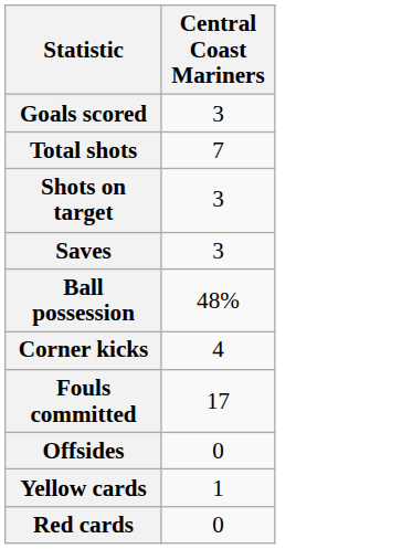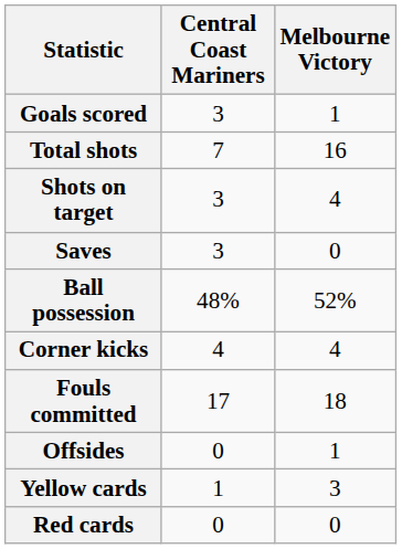 <table class="wikitable plainrowheaders" style="text-align:center">
 <tr>
 <th scope="col" style="width:100px">Statistic</th>
 <th scope="col" style="width:70px">Central Coast Mariners</th>
+<th scope="col" style="width:70px">Melbourne Victory</th>
 </tr>
 <tr>
 <th scope=row>Goals scored</th>
 <td>3</td>
+<td>1</td>
 </tr>
 <tr>
 <th scope=row>Total shots</th>
 <td>7</td>
+<td>16</td>
 </tr>
 <tr>
 <th scope=row>Shots on target</th>
 <td>3</td>
+<td>4</td>
 </tr>
 <tr>
 <th scope=row>Saves</th>
 <td>3</td>
+<td>0</td>
 </tr>
 <tr>
 <th scope=row>Ball possession</th>
 <td>48%</td>
+<td>52%</td>
 </tr>
 <tr>
 <th scope=row>Corner kicks</th>
+<td>4</td>
 <td>4</td>
 </tr>
 <tr>
 <th scope=row>Fouls committed</th>
 <td>17</td>
+<td>18</td>
 </tr>
 <tr>
 <th scope=row>Offsides</th>
 <td>0</td>
+<td>1</td>
 </tr>
 <tr>
 <th scope=row>Yellow cards</th>
 <td>1</td>
+<td>3</td>
 </tr>
 <tr>
 <th scope=row>Red cards</th>
 <td>0</td>
+<td>0</td>
 </tr>
 </table>
